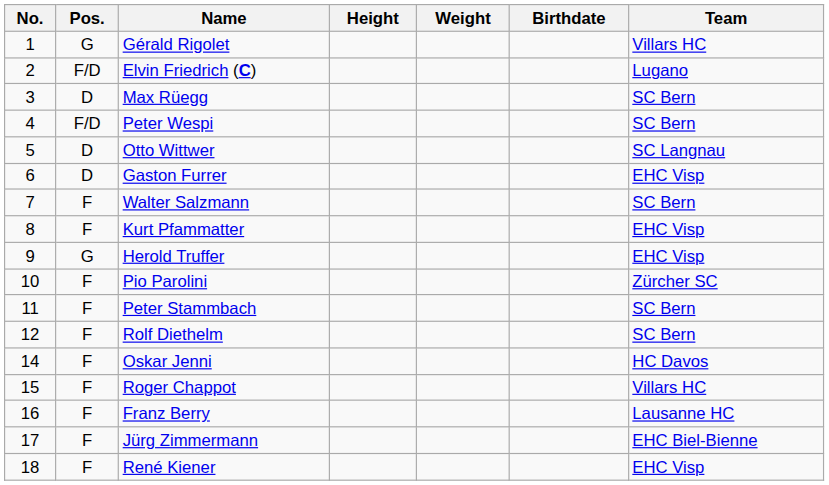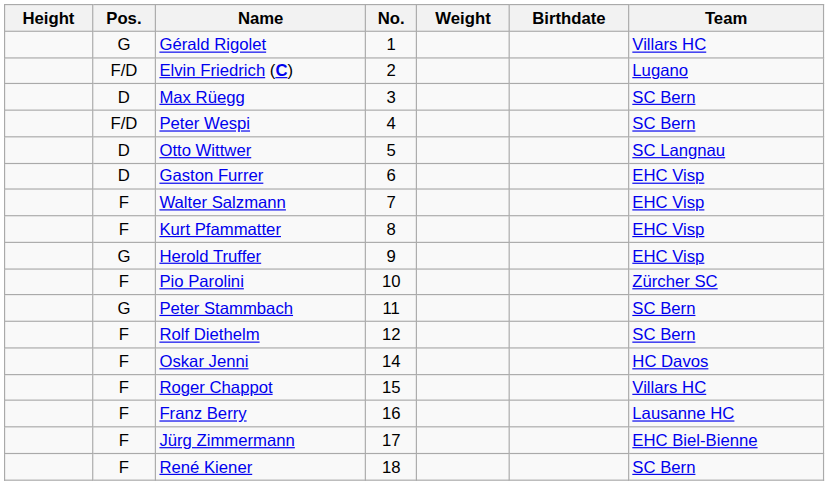 <table class="wikitable sortable" width="80%" style="font-size: 90%; text-align: center;">
 <tr>
-<th>No.</th>
+<th>Height</th>
 <th>Pos.</th>
 <th>Name</th>
-<th>Height</th>
+<th>No.</th>
 <th>Weight</th>
 <th>Birthdate</th>
 <th>Team</th>
 </tr>
 <tr>
-<td>1</td>
+<td></td>
 <td>G</td>
 <td style="text-align:left;"><a href='#'>Gérald Rigolet</a></td>
-<td></td>
+<td>1</td>
 <td></td>
 <td style="text-align:right;"></td>
 <td style="text-align:left;"> <a href='#'>Villars HC</a></td>
 </tr>
 <tr>
-<td>2</td>
+<td></td>
 <td>F/D</td>
 <td style="text-align:left;"><a href='#'>Elvin Friedrich</a> (<strong><a href='#'>C</a></strong>)</td>
-<td></td>
+<td>2</td>
 <td></td>
 <td style="text-align:right;"></td>
 <td style="text-align:left;"> <a href='#'>Lugano</a></td>
 </tr>
 <tr>
-<td>3</td>
+<td></td>
 <td>D</td>
 <td style="text-align:left;"><a href='#'>Max Rüegg</a></td>
-<td></td>
+<td>3</td>
 <td></td>
 <td style="text-align:right;"></td>
 <td style="text-align:left;"> <a href='#'>SC Bern</a></td>
 </tr>
 <tr>
-<td>4</td>
+<td></td>
 <td>F/D</td>
 <td style="text-align:left;"><a href='#'>Peter Wespi</a></td>
-<td></td>
+<td>4</td>
 <td></td>
 <td style="text-align:right;"></td>
 <td style="text-align:left;"> <a href='#'>SC Bern</a></td>
 </tr>
 <tr>
-<td>5</td>
+<td></td>
 <td>D</td>
 <td style="text-align:left;"><a href='#'>Otto Wittwer</a></td>
-<td></td>
+<td>5</td>
 <td></td>
 <td style="text-align:right;"></td>
 <td style="text-align:left;"> <a href='#'>SC Langnau</a></td>
 </tr>
 <tr>
-<td>6</td>
+<td></td>
 <td>D</td>
 <td style="text-align:left;"><a href='#'>Gaston Furrer</a></td>
-<td></td>
+<td>6</td>
 <td></td>
 <td style="text-align:right;"></td>
 <td style="text-align:left;"> <a href='#'>EHC Visp</a></td>
 </tr>
 <tr>
-<td>7</td>
+<td></td>
 <td>F</td>
 <td style="text-align:left;"><a href='#'>Walter Salzmann</a></td>
+<td>7</td>
 <td></td>
+<td style="text-align:right;"></td>
+<td style="text-align:left;"> <a href='#'>EHC Visp</a></td>
+</tr>
+<tr>
+<td></td>
+<td>F</td>
+<td style="text-align:left;"><a href='#'>Kurt Pfammatter</a></td>
+<td>8</td>
+<td></td>
+<td style="text-align:right;"></td>
+<td style="text-align:left;"> <a href='#'>EHC Visp</a></td>
+</tr>
+<tr>
+<td></td>
+<td>G</td>
+<td style="text-align:left;"><a href='#'>Herold Truffer</a></td>
+<td>9</td>
+<td></td>
+<td style="text-align:right;"></td>
+<td style="text-align:left;"> <a href='#'>EHC Visp</a></td>
+</tr>
+<tr>
+<td></td>
+<td>F</td>
+<td style="text-align:left;"><a href='#'>Pio Parolini</a></td>
+<td>10</td>
+<td></td>
+<td style="text-align:right;"></td>
+<td style="text-align:left;"> <a href='#'>Zürcher SC</a></td>
+</tr>
+<tr>
+<td></td>
+<td>G</td>
+<td style="text-align:left;"><a href='#'>Peter Stammbach</a></td>
+<td>11</td>
 <td></td>
 <td style="text-align:right;"></td>
 <td style="text-align:left;"> <a href='#'>SC Bern</a></td>
 </tr>
 <tr>
-<td>8</td>
+<td></td>
 <td>F</td>
-<td style="text-align:left;"><a href='#'>Kurt Pfammatter</a></td>
-<td></td>
-<td></td>
-<td style="text-align:right;"></td>
-<td style="text-align:left;"> <a href='#'>EHC Visp</a></td>
-</tr>
-<tr>
-<td>9</td>
-<td>G</td>
-<td style="text-align:left;"><a href='#'>Herold Truffer</a></td>
-<td></td>
-<td></td>
-<td style="text-align:right;"></td>
-<td style="text-align:left;"> <a href='#'>EHC Visp</a></td>
-</tr>
-<tr>
-<td>10</td>
-<td>F</td>
-<td style="text-align:left;"><a href='#'>Pio Parolini</a></td>
-<td></td>
-<td></td>
-<td style="text-align:right;"></td>
-<td style="text-align:left;"> <a href='#'>Zürcher SC</a></td>
-</tr>
-<tr>
-<td>11</td>
-<td>F</td>
-<td style="text-align:left;"><a href='#'>Peter Stammbach</a></td>
-<td></td>
+<td style="text-align:left;"><a href='#'>Rolf Diethelm</a></td>
+<td>12</td>
 <td></td>
 <td style="text-align:right;"></td>
 <td style="text-align:left;"> <a href='#'>SC Bern</a></td>
 </tr>
 <tr>
-<td>12</td>
-<td>F</td>
-<td style="text-align:left;"><a href='#'>Rolf Diethelm</a></td>
 <td></td>
-<td></td>
-<td style="text-align:right;"></td>
-<td style="text-align:left;"> <a href='#'>SC Bern</a></td>
-</tr>
-<tr>
-<td>14</td>
 <td>F</td>
 <td style="text-align:left;"><a href='#'>Oskar Jenni</a></td>
-<td></td>
+<td>14</td>
 <td></td>
 <td style="text-align:right;"></td>
 <td style="text-align:left;"> <a href='#'>HC Davos</a></td>
 </tr>
 <tr>
-<td>15</td>
+<td></td>
 <td>F</td>
 <td style="text-align:left;"><a href='#'>Roger Chappot</a></td>
-<td></td>
+<td>15</td>
 <td></td>
 <td style="text-align:right;"></td>
 <td style="text-align:left;"> <a href='#'>Villars HC</a></td>
 </tr>
 <tr>
-<td>16</td>
+<td></td>
 <td>F</td>
 <td style="text-align:left;"><a href='#'>Franz Berry</a></td>
-<td></td>
+<td>16</td>
 <td></td>
 <td style="text-align:right;"></td>
 <td style="text-align:left;"> <a href='#'>Lausanne HC</a></td>
 </tr>
 <tr>
-<td>17</td>
+<td></td>
 <td>F</td>
 <td style="text-align:left;"><a href='#'>Jürg Zimmermann</a></td>
-<td></td>
+<td>17</td>
 <td></td>
 <td style="text-align:right;"></td>
 <td style="text-align:left;"> <a href='#'>EHC Biel-Bienne</a></td>
 </tr>
 <tr>
-<td>18</td>
+<td></td>
 <td>F</td>
 <td style="text-align:left;"><a href='#'>René Kiener</a></td>
-<td></td>
+<td>18</td>
 <td></td>
 <td style="text-align:right;"></td>
-<td style="text-align:left;"> <a href='#'>EHC Visp</a></td>
+<td style="text-align:left;"> <a href='#'>SC Bern</a></td>
 </tr>
 </table>
